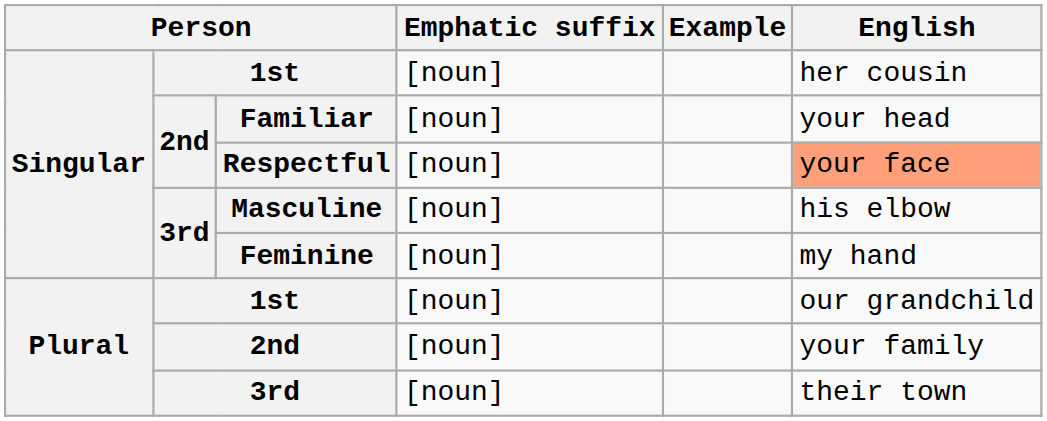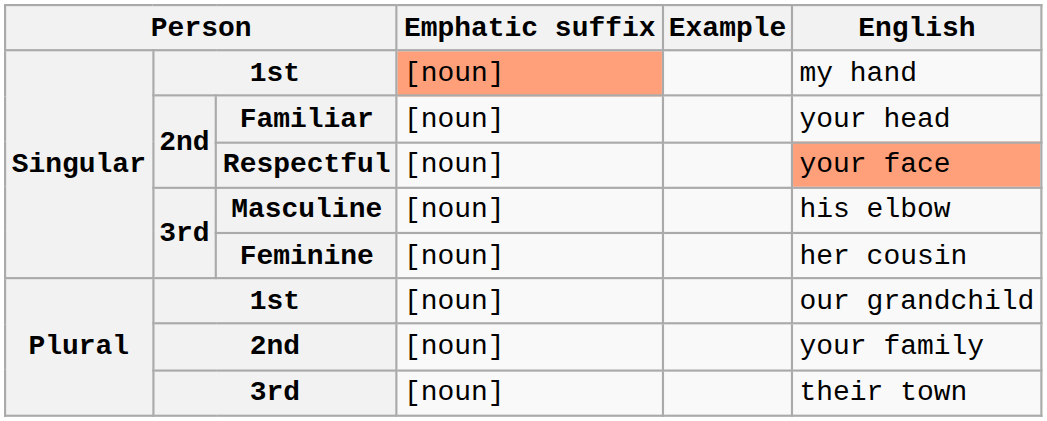 <table class="wikitable">
 <tr>
 <th colspan="3">Person</th>
 <th>Emphatic suffix</th>
 <th>Example</th>
 <th>English</th>
 </tr>
 <tr>
 <th rowspan="5">Singular</th>
 <th colspan="2">1st</th>
-<td>[noun]</td>
+<td style="background: lightsalmon;">[noun]</td>
 <td></td>
-<td>her cousin</td>
+<td>my hand</td>
 </tr>
 <tr>
 <th rowspan="2">2nd</th>
 <th>Familiar</th>
 <td>[noun]</td>
 <td></td>
 <td>your head</td>
 </tr>
 <tr>
 <th>Respectful</th>
 <td>[noun]</td>
 <td></td>
 <td style="background: lightsalmon;">your face</td>
 </tr>
 <tr>
 <th rowspan="2">3rd</th>
 <th>Masculine</th>
 <td>[noun]</td>
 <td></td>
 <td>his elbow</td>
 </tr>
 <tr>
 <th>Feminine</th>
 <td>[noun]</td>
 <td></td>
-<td>my hand</td>
+<td>her cousin</td>
 </tr>
 <tr>
 <th rowspan="3">Plural</th>
 <th colspan="2">1st</th>
 <td>[noun]</td>
 <td></td>
 <td>our grandchild</td>
 </tr>
 <tr>
 <th colspan="2">2nd</th>
 <td>[noun]</td>
 <td></td>
 <td>your family</td>
 </tr>
 <tr>
 <th colspan="2">3rd</th>
 <td>[noun]</td>
 <td></td>
 <td>their town</td>
 </tr>
 </table>
